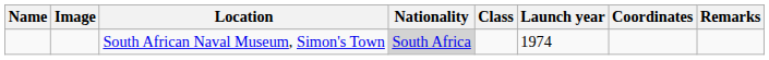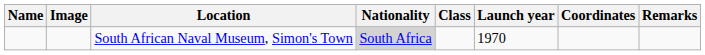 <table class="wikitable">
 <tr>
 <th>Name</th>
 <th>Image</th>
 <th>Location</th>
 <th>Nationality</th>
 <th>Class</th>
 <th>Launch year</th>
 <th>Coordinates</th>
 <th>Remarks</th>
 </tr>
 <tr>
 <td></td>
 <td></td>
 <td><a href='#'>South African Naval Museum</a>, <a href='#'>Simon's Town</a></td>
 <td style="background: lightgrey;"> <a href='#'>South Africa</a></td>
 <td></td>
-<td>1974</td>
+<td>1970</td>
 <td></td>
 <td></td>
 </tr>
 </table>
